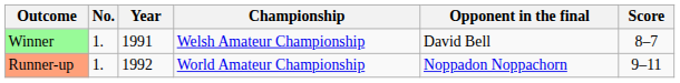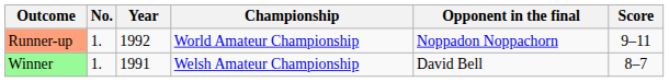 <table class="sortable wikitable">
 <tr>
 <th width="80">Outcome</th>
 <th width="20">No.</th>
 <th width="50">Year</th>
 <th width="250">Championship</th>
 <th width="200">Opponent in the final</th>
 <th width="50">Score</th>
 </tr>
 <tr>
+<td style="background:#ffa07a;">Runner-up</td>
+<td>1.</td>
+<td>1992</td>
+<td><a href='#'>World Amateur Championship</a></td>
+<td> <a href='#'>Noppadon Noppachorn</a></td>
+<td align="center">9–11</td>
+</tr>
+<tr>
 <td style="background:#98FB98">Winner</td>
 <td>1.</td>
 <td>1991</td>
 <td><a href='#'>Welsh Amateur Championship</a></td>
 <td> David Bell</td>
 <td align="center">8–7</td>
 </tr>
-<tr>
-<td style="background:#ffa07a;">Runner-up</td>
-<td>1.</td>
-<td>1992</td>
-<td><a href='#'>World Amateur Championship</a></td>
-<td> <a href='#'>Noppadon Noppachorn</a></td>
-<td align="center">9–11</td>
-</tr>
 </table>
